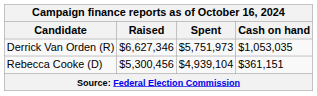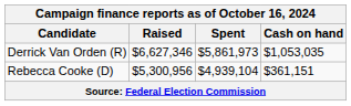 <table class="wikitable sortable">
 <tr>
 <th colspan="4">Campaign finance reports as of October 16, 2024</th>
 </tr>
 <tr style="text-align:center;">
 <th>Candidate</th>
 <th>Raised</th>
 <th>Spent</th>
 <th>Cash on hand</th>
 </tr>
 <tr>
 <td>Derrick Van Orden (R)</td>
 <td>$6,627,346</td>
-<td>$5,751,973</td>
+<td>$5,861,973</td>
 <td>$1,053,035</td>
 </tr>
 <tr>
 <td>Rebecca Cooke (D)</td>
-<td>$5,300,456</td>
+<td>$5,300,956</td>
 <td>$4,939,104</td>
 <td>$361,151</td>
 </tr>
 <tr>
 <th colspan="4"><small>Source: <a href='#'>Federal Election Commission</a></small></th>
 </tr>
 </table>
